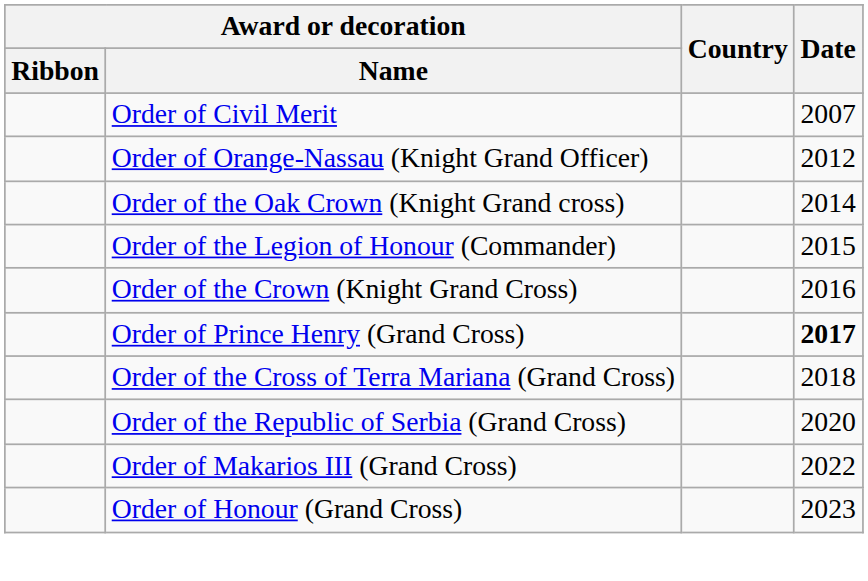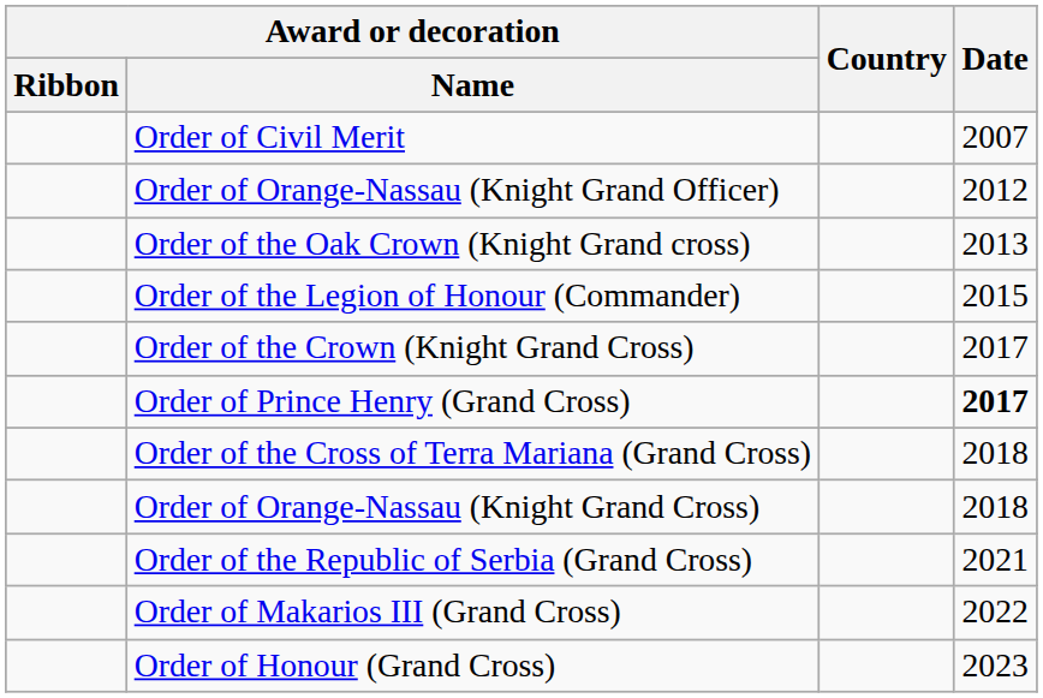 <table class="wikitable" style="text-align:left;">
 <tr>
 <th colspan=2>Award or decoration</th>
 <th rowspan=2>Country</th>
 <th rowspan=2>Date</th>
 </tr>
 <tr>
 <th>Ribbon</th>
 <th>Name</th>
 </tr>
 <tr>
 <td></td>
 <td><a href='#'>Order of Civil Merit</a></td>
 <td></td>
 <td>2007</td>
 </tr>
 <tr>
 <td></td>
 <td><a href='#'>Order of Orange-Nassau</a> (Knight Grand Officer)</td>
 <td></td>
 <td>2012</td>
 </tr>
 <tr>
 <td></td>
 <td><a href='#'>Order of the Oak Crown</a> (Knight Grand cross)</td>
 <td></td>
-<td>2014</td>
+<td>2013</td>
 </tr>
 <tr>
 <td></td>
 <td><a href='#'>Order of the Legion of Honour</a> (Commander)</td>
 <td></td>
 <td>2015</td>
 </tr>
 <tr>
 <td></td>
 <td><a href='#'>Order of the Crown</a> (Knight Grand Cross)</td>
 <td></td>
-<td>2016</td>
+<td>2017</td>
 </tr>
 <tr>
 <td></td>
 <td><a href='#'>Order of Prince Henry</a> (Grand Cross)</td>
 <td></td>
 <td><strong>2017</strong></td>
 </tr>
 <tr>
 <td></td>
 <td><a href='#'>Order of the Cross of Terra Mariana</a> (Grand Cross)</td>
 <td></td>
 <td>2018</td>
 </tr>
 <tr>
 <td></td>
+<td><a href='#'>Order of Orange-Nassau</a> (Knight Grand Cross)</td>
+<td></td>
+<td>2018</td>
+</tr>
+<tr>
+<td></td>
 <td><a href='#'>Order of the Republic of Serbia</a> (Grand Cross)</td>
 <td></td>
-<td>2020</td>
+<td>2021</td>
 </tr>
 <tr>
 <td></td>
 <td><a href='#'>Order of Makarios III</a> (Grand Cross)</td>
 <td></td>
 <td>2022</td>
 </tr>
 <tr>
 <td></td>
 <td><a href='#'>Order of Honour</a> (Grand Cross)</td>
 <td></td>
 <td>2023</td>
 </tr>
 </table>
